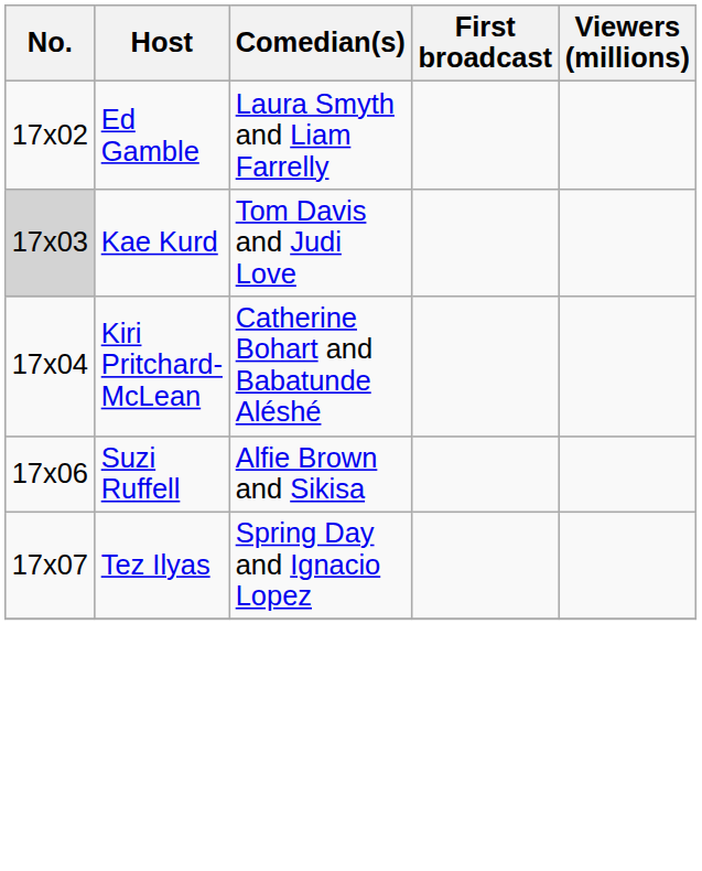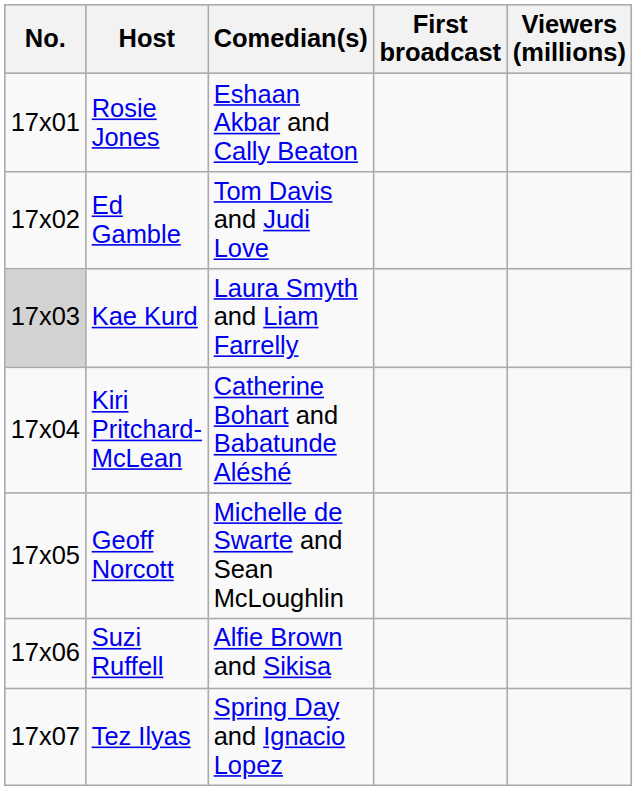 <table class="wikitable" style="width:60%;">
 <tr>
 <th>No.</th>
 <th>Host</th>
 <th>Comedian(s)</th>
 <th>First broadcast</th>
 <th>Viewers (millions)</th>
 </tr>
 <tr>
+<td>17x01</td>
+<td><a href='#'>Rosie Jones</a></td>
+<td><a href='#'>Eshaan Akbar</a> and <a href='#'>Cally Beaton</a></td>
+<td></td>
+<td></td>
+</tr>
+<tr>
 <td>17x02</td>
 <td><a href='#'>Ed Gamble</a></td>
-<td><a href='#'>Laura Smyth</a> and <a href='#'>Liam Farrelly</a></td>
+<td><a href='#'>Tom Davis</a>  and <a href='#'>Judi Love</a></td>
 <td></td>
 <td></td>
 </tr>
 <tr>
 <td style="background: lightgrey;">17x03</td>
 <td><a href='#'>Kae Kurd</a></td>
-<td><a href='#'>Tom Davis</a>  and <a href='#'>Judi Love</a></td>
+<td><a href='#'>Laura Smyth</a> and <a href='#'>Liam Farrelly</a></td>
 <td></td>
 <td></td>
 </tr>
 <tr>
 <td>17x04</td>
 <td><a href='#'>Kiri Pritchard-McLean</a></td>
 <td><a href='#'>Catherine Bohart</a> and <a href='#'>Babatunde Aléshé</a></td>
+<td></td>
+<td></td>
+</tr>
+<tr>
+<td>17x05</td>
+<td><a href='#'>Geoff Norcott</a></td>
+<td><a href='#'>Michelle de Swarte</a> and Sean McLoughlin</td>
 <td></td>
 <td></td>
 </tr>
 <tr>
 <td>17x06</td>
 <td><a href='#'>Suzi Ruffell</a></td>
 <td><a href='#'>Alfie Brown</a> and <a href='#'>Sikisa</a></td>
 <td></td>
 <td></td>
 </tr>
 <tr>
 <td>17x07</td>
 <td><a href='#'>Tez Ilyas</a></td>
 <td><a href='#'>Spring Day</a> and <a href='#'>Ignacio Lopez</a></td>
 <td></td>
 <td></td>
 </tr>
 <tr>
 </tr>
 </table>
